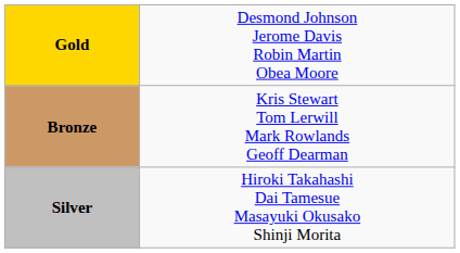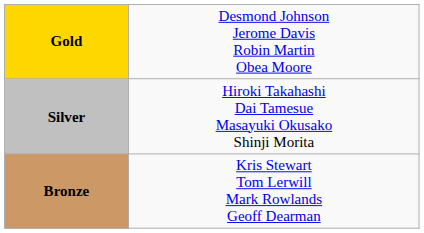 <table class="wikitable" style="text-align:center; " width="35%">
 <tr>
 <td bgcolor="gold"><strong>Gold</strong></td>
 <td><a href='#'>Desmond Johnson</a><br><a href='#'>Jerome Davis</a><br><a href='#'>Robin Martin</a><br><a href='#'>Obea Moore</a><br>  <small><em></em></small></td>
 </tr>
 <tr>
+<td bgcolor="silver"><strong>Silver</strong></td>
+<td><a href='#'>Hiroki Takahashi</a><br><a href='#'>Dai Tamesue</a><br><a href='#'>Masayuki Okusako</a><br>Shinji Morita<br>  <small><em></em></small></td>
+</tr>
+<tr>
 <td bgcolor="CC9966"><strong>Bronze</strong></td>
 <td><a href='#'>Kris Stewart</a><br><a href='#'>Tom Lerwill</a><br><a href='#'>Mark Rowlands</a><br><a href='#'>Geoff Dearman</a><br>  <small><em></em></small></td>
 </tr>
-<tr>
-<td bgcolor="silver"><strong>Silver</strong></td>
-<td><a href='#'>Hiroki Takahashi</a><br><a href='#'>Dai Tamesue</a><br><a href='#'>Masayuki Okusako</a><br>Shinji Morita<br>  <small><em></em></small></td>
-</tr>
 </table>
